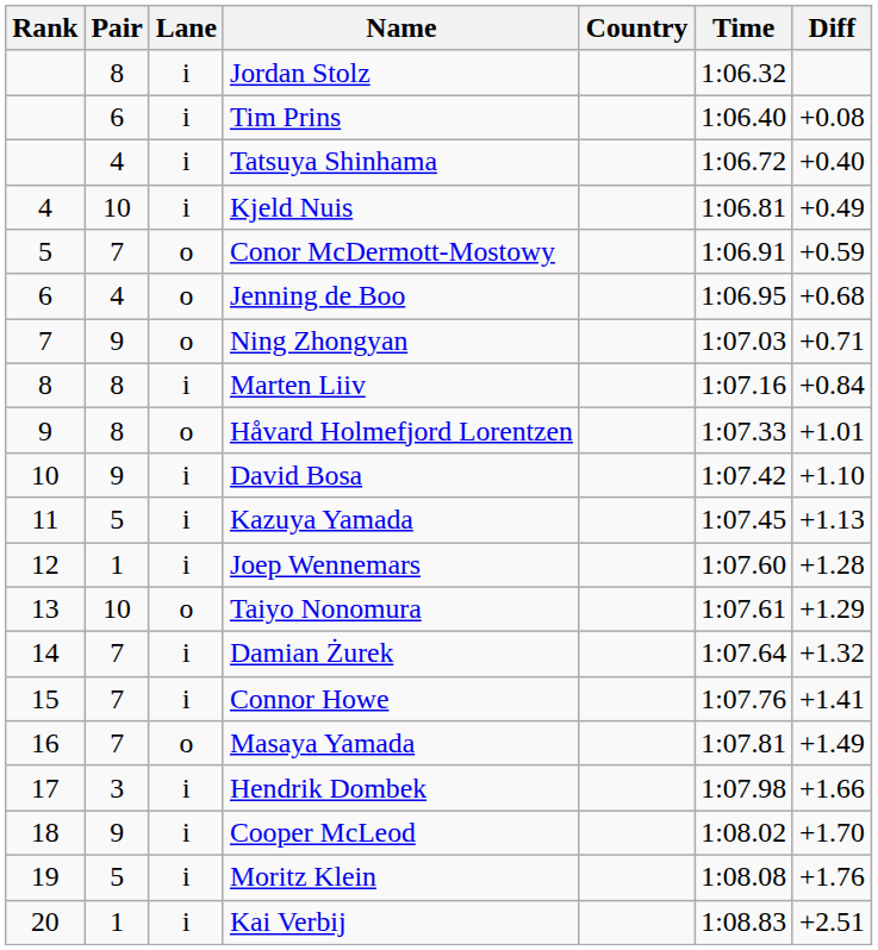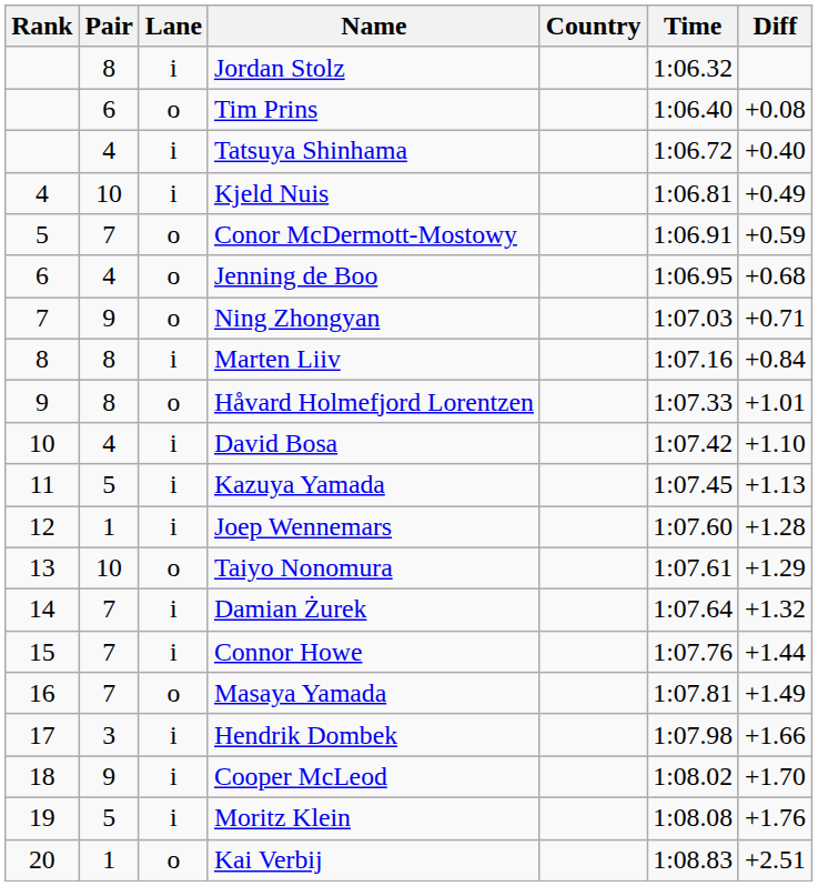 <table class="wikitable sortable" style="text-align:center">
 <tr>
 <th>Rank</th>
 <th>Pair</th>
 <th>Lane</th>
 <th>Name</th>
 <th>Country</th>
 <th>Time</th>
 <th>Diff</th>
 </tr>
 <tr>
 <td></td>
 <td>8</td>
 <td>i</td>
 <td align=left><a href='#'>Jordan Stolz</a></td>
 <td align=left></td>
 <td>1:06.32</td>
 <td></td>
 </tr>
 <tr>
 <td></td>
 <td>6</td>
-<td>i</td>
+<td>o</td>
 <td align=left><a href='#'>Tim Prins</a></td>
 <td align=left></td>
 <td>1:06.40</td>
 <td>+0.08</td>
 </tr>
 <tr>
 <td></td>
 <td>4</td>
 <td>i</td>
 <td align=left><a href='#'>Tatsuya Shinhama</a></td>
 <td align=left></td>
 <td>1:06.72</td>
 <td>+0.40</td>
 </tr>
 <tr>
 <td>4</td>
 <td>10</td>
 <td>i</td>
 <td align=left><a href='#'>Kjeld Nuis</a></td>
 <td align=left></td>
 <td>1:06.81</td>
 <td>+0.49</td>
 </tr>
 <tr>
 <td>5</td>
 <td>7</td>
 <td>o</td>
 <td align=left><a href='#'>Conor McDermott-Mostowy</a></td>
 <td align=left></td>
 <td>1:06.91</td>
 <td>+0.59</td>
 </tr>
 <tr>
 <td>6</td>
 <td>4</td>
 <td>o</td>
 <td align=left><a href='#'>Jenning de Boo</a></td>
 <td align=left></td>
 <td>1:06.95</td>
 <td>+0.68</td>
 </tr>
 <tr>
 <td>7</td>
 <td>9</td>
 <td>o</td>
 <td align=left><a href='#'>Ning Zhongyan</a></td>
 <td align=left></td>
 <td>1:07.03</td>
 <td>+0.71</td>
 </tr>
 <tr>
 <td>8</td>
 <td>8</td>
 <td>i</td>
 <td align=left><a href='#'>Marten Liiv</a></td>
 <td align=left></td>
 <td>1:07.16</td>
 <td>+0.84</td>
 </tr>
 <tr>
 <td>9</td>
 <td>8</td>
 <td>o</td>
 <td align=left><a href='#'>Håvard Holmefjord Lorentzen</a></td>
 <td align=left></td>
 <td>1:07.33</td>
 <td>+1.01</td>
 </tr>
 <tr>
 <td>10</td>
-<td>9</td>
+<td>4</td>
 <td>i</td>
 <td align=left><a href='#'>David Bosa</a></td>
 <td align=left></td>
 <td>1:07.42</td>
 <td>+1.10</td>
 </tr>
 <tr>
 <td>11</td>
 <td>5</td>
 <td>i</td>
 <td align=left><a href='#'>Kazuya Yamada</a></td>
 <td align=left></td>
 <td>1:07.45</td>
 <td>+1.13</td>
 </tr>
 <tr>
 <td>12</td>
 <td>1</td>
 <td>i</td>
 <td align=left><a href='#'>Joep Wennemars</a></td>
 <td align=left></td>
 <td>1:07.60</td>
 <td>+1.28</td>
 </tr>
 <tr>
 <td>13</td>
 <td>10</td>
 <td>o</td>
 <td align=left><a href='#'>Taiyo Nonomura</a></td>
 <td align=left></td>
 <td>1:07.61</td>
 <td>+1.29</td>
 </tr>
 <tr>
 <td>14</td>
 <td>7</td>
 <td>i</td>
 <td align=left><a href='#'>Damian Żurek</a></td>
 <td align=left></td>
 <td>1:07.64</td>
 <td>+1.32</td>
 </tr>
 <tr>
 <td>15</td>
 <td>7</td>
 <td>i</td>
 <td align=left><a href='#'>Connor Howe</a></td>
 <td align=left></td>
 <td>1:07.76</td>
-<td>+1.41</td>
+<td>+1.44</td>
 </tr>
 <tr>
 <td>16</td>
 <td>7</td>
 <td>o</td>
 <td align=left><a href='#'>Masaya Yamada</a></td>
 <td align=left></td>
 <td>1:07.81</td>
 <td>+1.49</td>
 </tr>
 <tr>
 <td>17</td>
 <td>3</td>
 <td>i</td>
 <td align=left><a href='#'>Hendrik Dombek</a></td>
 <td align=left></td>
 <td>1:07.98</td>
 <td>+1.66</td>
 </tr>
 <tr>
 <td>18</td>
 <td>9</td>
 <td>i</td>
 <td align=left><a href='#'>Cooper McLeod</a></td>
 <td align=left></td>
 <td>1:08.02</td>
 <td>+1.70</td>
 </tr>
 <tr>
 <td>19</td>
 <td>5</td>
 <td>i</td>
 <td align=left><a href='#'>Moritz Klein</a></td>
 <td align=left></td>
 <td>1:08.08</td>
 <td>+1.76</td>
 </tr>
 <tr>
 <td>20</td>
 <td>1</td>
-<td>i</td>
+<td>o</td>
 <td align=left><a href='#'>Kai Verbij</a></td>
 <td align=left></td>
 <td>1:08.83</td>
 <td>+2.51</td>
 </tr>
 </table>
